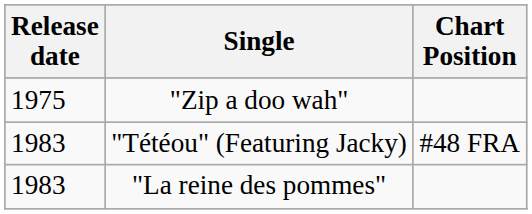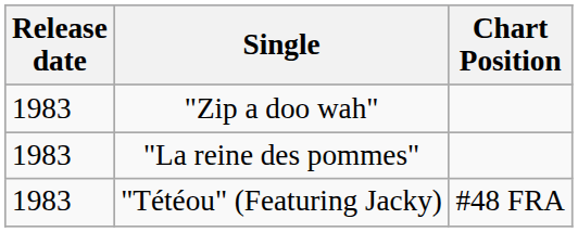 <table class="wikitable">
 <tr style="background:#ebf5ff;">
 <th align="left">Release<br>date</th>
 <th align="left">Single</th>
 <th align="left">Chart<br>Position</th>
 </tr>
 <tr>
-<td align="left">1975</td>
+<td align="left">1983</td>
 <td style="text-align:center;">"Zip a doo wah"</td>
+<td align="left"></td>
+</tr>
+<tr>
+<td align="left">1983</td>
+<td style="text-align:center;">"La reine des pommes"</td>
 <td align="left"></td>
 </tr>
 <tr>
 <td align="left">1983</td>
 <td style="text-align:center;">"Tétéou" (Featuring Jacky)</td>
 <td align="left">#48 FRA</td>
 </tr>
-<tr>
-<td align="left">1983</td>
-<td style="text-align:center;">"La reine des pommes"</td>
-<td align="left"></td>
-</tr>
 </table>
